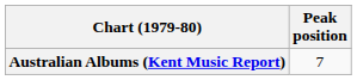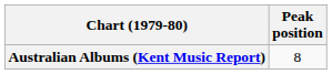 <table class="wikitable sortable plainrowheaders" style="text-align:center">
 <tr>
 <th scope="col">Chart (1979-80)</th>
 <th scope="col">Peak<br>position</th>
 </tr>
 <tr>
 <th scope=row>Australian Albums (<a href='#'>Kent Music Report</a>)</th>
-<td align="center">7</td>
+<td align="center">8</td>
 </tr>
 </table>
